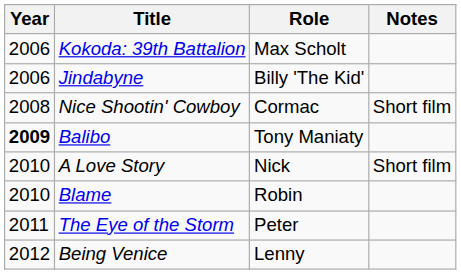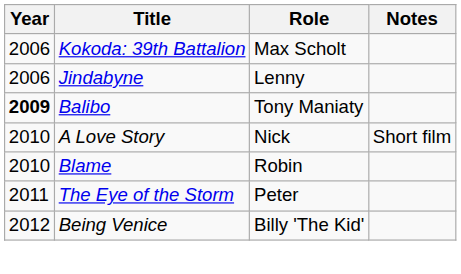 <table class=wikitable>
 <tr>
 <th>Year</th>
 <th>Title</th>
 <th>Role</th>
 <th>Notes</th>
 </tr>
 <tr>
 <td>2006</td>
 <td><em><a href='#'>Kokoda: 39th Battalion</a></em></td>
 <td>Max Scholt</td>
 <td></td>
 </tr>
 <tr>
 <td>2006</td>
 <td><em><a href='#'>Jindabyne</a></em></td>
-<td>Billy 'The Kid'</td>
+<td>Lenny</td>
 <td></td>
-</tr>
-<tr>
-<td>2008</td>
-<td><em>Nice Shootin' Cowboy</em></td>
-<td>Cormac</td>
-<td>Short film</td>
 </tr>
 <tr>
 <td><strong>2009</strong></td>
 <td><em><a href='#'>Balibo</a></em></td>
 <td>Tony Maniaty</td>
 <td></td>
 </tr>
 <tr>
 <td>2010</td>
 <td><em>A Love Story</em></td>
 <td>Nick</td>
 <td>Short film</td>
 </tr>
 <tr>
 <td>2010</td>
 <td><em><a href='#'>Blame</a></em></td>
 <td>Robin</td>
 <td></td>
 </tr>
 <tr>
 <td>2011</td>
 <td><em><a href='#'>The Eye of the Storm</a></em></td>
 <td>Peter</td>
 <td></td>
 </tr>
 <tr>
 <td>2012</td>
 <td><em>Being Venice</em></td>
-<td>Lenny</td>
+<td>Billy 'The Kid'</td>
 <td></td>
 </tr>
 </table>
